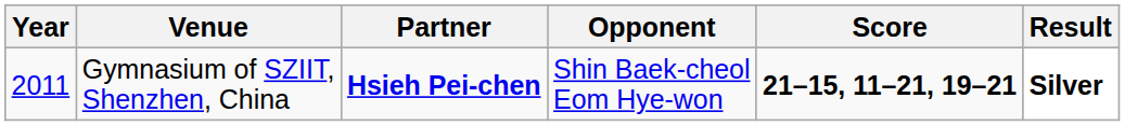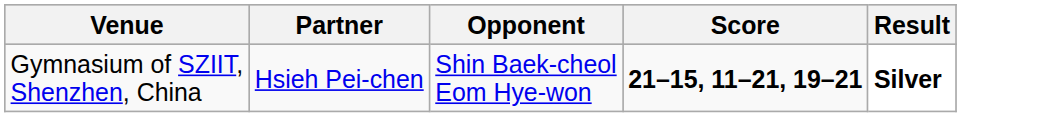 <table class="sortable wikitable" style="font-size: 95%;">
 <tr>
-<th>Year</th>
 <th>Venue</th>
 <th>Partner</th>
 <th>Opponent</th>
 <th>Score</th>
 <th>Result</th>
 </tr>
 <tr>
-<td align="center"><a href='#'>2011</a></td>
 <td align="left">Gymnasium of <a href='#'>SZIIT</a>,<br><a href='#'>Shenzhen</a>, China</td>
-<td align="left"><strong> <a href='#'>Hsieh Pei-chen</a></strong></td>
+<td align="left"> <a href='#'>Hsieh Pei-chen</a></td>
 <td align="left"> <a href='#'>Shin Baek-cheol</a><br> <a href='#'>Eom Hye-won</a></td>
 <td align="left"><strong>21–15, 11–21, 19–21</strong></td>
 <td style="text-align:left; background:white"> <strong>Silver</strong></td>
 </tr>
 </table>
